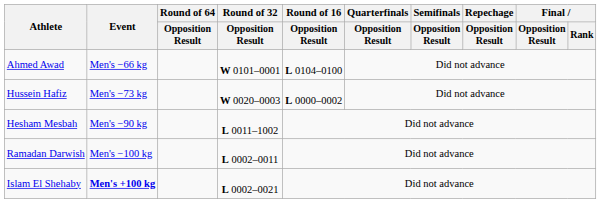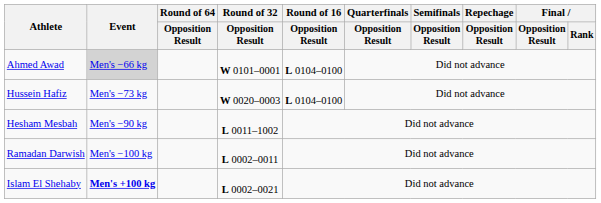 <table class="wikitable" style="font-size:90%">
 <tr>
 <th rowspan="2">Athlete</th>
 <th rowspan="2">Event</th>
 <th>Round of 64</th>
 <th>Round of 32</th>
 <th>Round of 16</th>
 <th>Quarterfinals</th>
 <th>Semifinals</th>
 <th>Repechage</th>
 <th colspan=2>Final / </th>
 </tr>
 <tr style="font-size:95%">
 <th>Opposition<br>Result</th>
 <th>Opposition<br>Result</th>
 <th>Opposition<br>Result</th>
 <th>Opposition<br>Result</th>
 <th>Opposition<br>Result</th>
 <th>Opposition<br>Result</th>
 <th>Opposition<br>Result</th>
 <th>Rank</th>
 </tr>
 <tr align=center>
 <td align=left><a href='#'>Ahmed Awad</a></td>
-<td align=left><a href='#'>Men's −66 kg</a></td>
+<td align=left style="background: lightgrey;"><a href='#'>Men's −66 kg</a></td>
 <td></td>
 <td><br><strong>W</strong> 0101–0001</td>
 <td><br><strong>L</strong> 0104–0100</td>
 <td colspan=5>Did not advance</td>
 </tr>
 <tr align=center>
 <td align=left><a href='#'>Hussein Hafiz</a></td>
 <td align=left><a href='#'>Men's −73 kg</a></td>
 <td></td>
 <td><br><strong>W</strong> 0020–0003</td>
-<td><br><strong>L</strong> 0000–0002</td>
+<td><br><strong>L</strong> 0104–0100</td>
 <td colspan=5>Did not advance</td>
 </tr>
 <tr align=center>
 <td align=left><a href='#'>Hesham Mesbah</a></td>
 <td align=left><a href='#'>Men's −90 kg</a></td>
 <td></td>
 <td><br><strong>L</strong> 0011–1002</td>
 <td colspan=6>Did not advance</td>
 </tr>
 <tr align=center>
 <td align=left><a href='#'>Ramadan Darwish</a></td>
 <td align=left><a href='#'>Men's −100 kg</a></td>
 <td></td>
 <td><br><strong>L</strong> 0002–0011</td>
 <td colspan=6>Did not advance</td>
 </tr>
 <tr align=center>
 <td align=left><a href='#'>Islam El Shehaby</a></td>
 <td align=left><strong><a href='#'>Men's +100 kg</a></strong></td>
 <td></td>
 <td><br><strong>L</strong> 0002–0021</td>
 <td colspan=6>Did not advance</td>
 </tr>
 </table>
